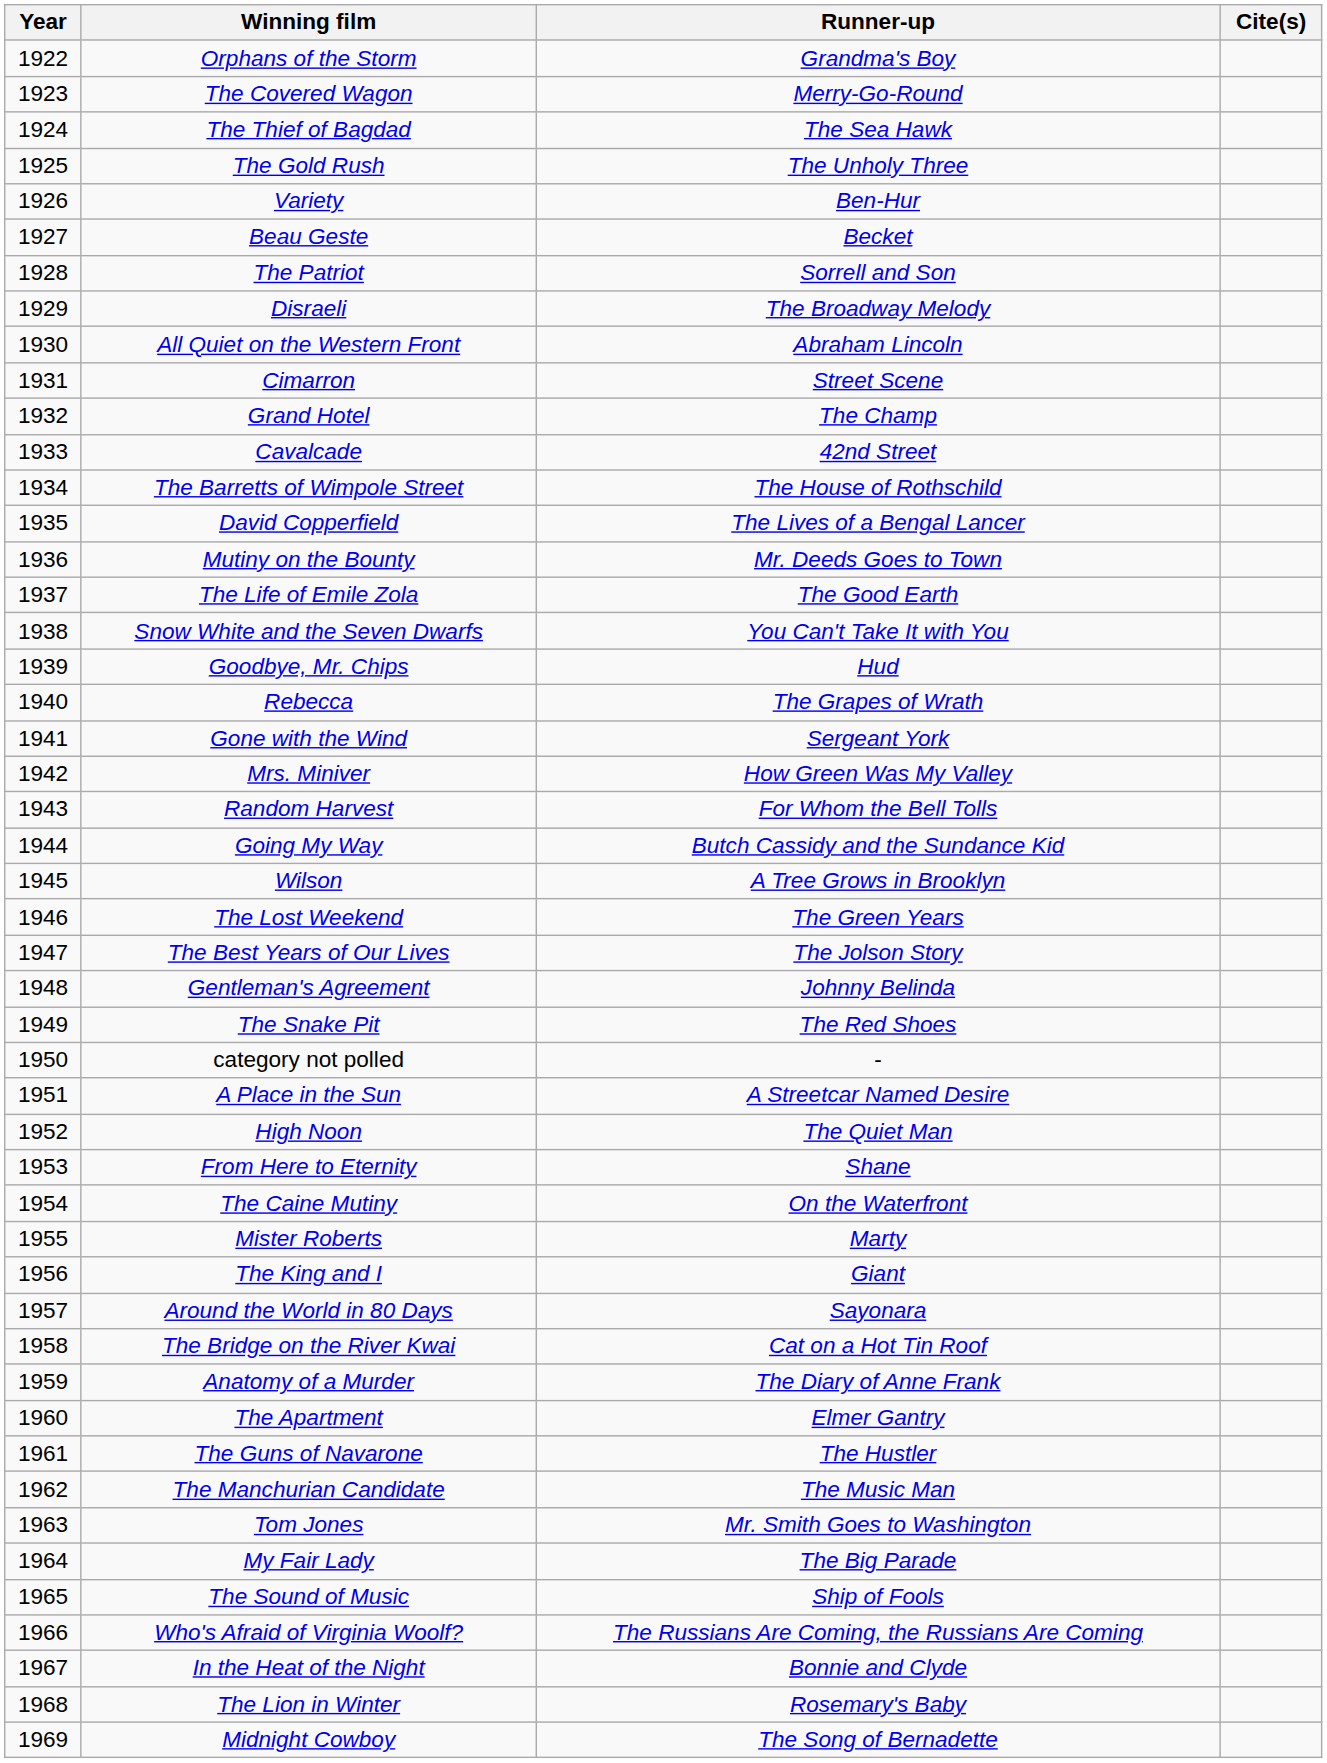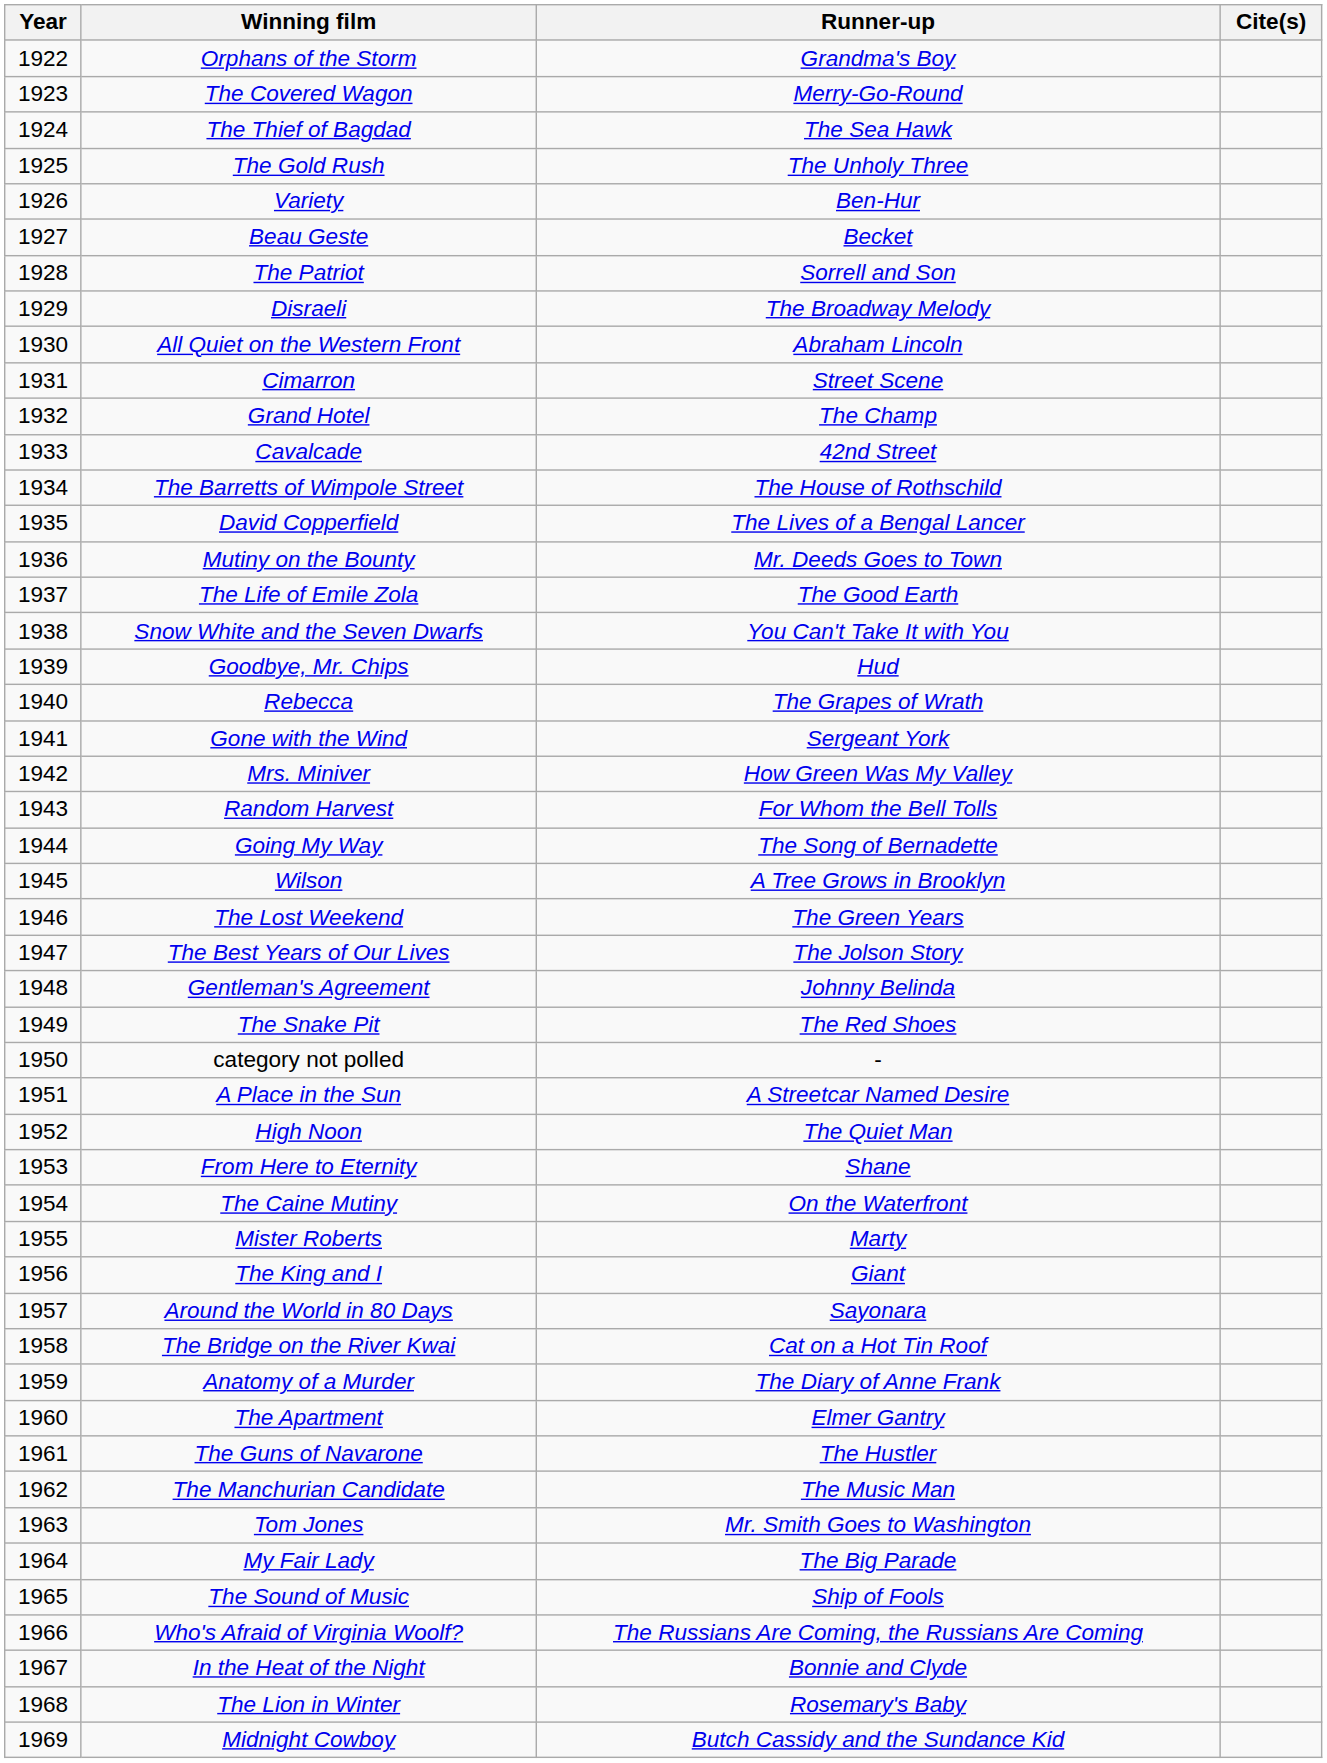 <table class="wikitable" style="text-align:center; width:74%;">
 <tr>
 <th scope="col">Year</th>
 <th scope="col">Winning film</th>
 <th scope="col">Runner-up</th>
 <th scope="col">Cite(s)</th>
 </tr>
 <tr>
 <td>1922</td>
 <td><em><a href='#'>Orphans of the Storm</a></em></td>
 <td><em><a href='#'>Grandma's Boy</a></em></td>
 <td></td>
 </tr>
 <tr>
 <td>1923</td>
 <td><em><a href='#'>The Covered Wagon</a></em></td>
 <td><em><a href='#'>Merry-Go-Round</a></em></td>
 <td></td>
 </tr>
 <tr>
 <td>1924</td>
 <td><em><a href='#'>The Thief of Bagdad</a></em></td>
 <td><em><a href='#'>The Sea Hawk</a></em></td>
 <td></td>
 </tr>
 <tr>
 <td>1925</td>
 <td><em><a href='#'>The Gold Rush</a></em></td>
 <td><em><a href='#'>The Unholy Three</a></em></td>
 <td></td>
 </tr>
 <tr>
 <td>1926</td>
 <td><em><a href='#'>Variety</a></em></td>
 <td><em><a href='#'>Ben-Hur</a></em></td>
 <td></td>
 </tr>
 <tr>
 <td>1927</td>
 <td><em><a href='#'>Beau Geste</a></em></td>
 <td><em><a href='#'>Becket</a></em></td>
 <td></td>
 </tr>
 <tr>
 <td>1928</td>
 <td><em><a href='#'>The Patriot</a></em></td>
 <td><em><a href='#'>Sorrell and Son</a></em></td>
 <td></td>
 </tr>
 <tr>
 <td>1929</td>
 <td><em><a href='#'>Disraeli</a></em></td>
 <td><em><a href='#'>The Broadway Melody</a></em></td>
 <td></td>
 </tr>
 <tr>
 <td>1930</td>
 <td><em><a href='#'>All Quiet on the Western Front</a></em></td>
 <td><em><a href='#'>Abraham Lincoln</a></em></td>
 <td></td>
 </tr>
 <tr>
 <td>1931</td>
 <td><em><a href='#'>Cimarron</a></em></td>
 <td><em><a href='#'>Street Scene</a></em></td>
 <td></td>
 </tr>
 <tr>
 <td>1932</td>
 <td><em><a href='#'>Grand Hotel</a></em></td>
 <td><em><a href='#'>The Champ</a></em></td>
 <td></td>
 </tr>
 <tr>
 <td>1933</td>
 <td><em><a href='#'>Cavalcade</a></em></td>
 <td><em><a href='#'>42nd Street</a></em></td>
 <td></td>
 </tr>
 <tr>
 <td>1934</td>
 <td><em><a href='#'>The Barretts of Wimpole Street</a></em></td>
 <td><em><a href='#'>The House of Rothschild</a></em></td>
 <td></td>
 </tr>
 <tr>
 <td>1935</td>
 <td><em><a href='#'>David Copperfield</a></em></td>
 <td><em><a href='#'>The Lives of a Bengal Lancer</a></em></td>
 <td></td>
 </tr>
 <tr>
 <td>1936</td>
 <td><em><a href='#'>Mutiny on the Bounty</a></em></td>
 <td><em><a href='#'>Mr. Deeds Goes to Town</a></em></td>
 <td></td>
 </tr>
 <tr>
 <td>1937</td>
 <td><em><a href='#'>The Life of Emile Zola</a></em></td>
 <td><em><a href='#'>The Good Earth</a></em></td>
 <td></td>
 </tr>
 <tr>
 <td>1938</td>
 <td><em><a href='#'>Snow White and the Seven Dwarfs</a></em></td>
 <td><em><a href='#'>You Can't Take It with You</a></em></td>
 <td></td>
 </tr>
 <tr>
 <td>1939</td>
 <td><em><a href='#'>Goodbye, Mr. Chips</a></em></td>
 <td><em><a href='#'>Hud</a></em></td>
 <td></td>
 </tr>
 <tr>
 <td>1940</td>
 <td><em><a href='#'>Rebecca</a></em></td>
 <td><em><a href='#'>The Grapes of Wrath</a></em></td>
 <td></td>
 </tr>
 <tr>
 <td>1941</td>
 <td><em><a href='#'>Gone with the Wind</a></em></td>
 <td><em><a href='#'>Sergeant York</a></em></td>
 <td></td>
 </tr>
 <tr>
 <td>1942</td>
 <td><em><a href='#'>Mrs. Miniver</a></em></td>
 <td><em><a href='#'>How Green Was My Valley</a></em></td>
 <td></td>
 </tr>
 <tr>
 <td>1943</td>
 <td><em><a href='#'>Random Harvest</a></em></td>
 <td><em><a href='#'>For Whom the Bell Tolls</a></em></td>
 <td></td>
 </tr>
 <tr>
 <td>1944</td>
 <td><em><a href='#'>Going My Way</a></em></td>
-<td><em><a href='#'>Butch Cassidy and the Sundance Kid</a></em></td>
+<td><em><a href='#'>The Song of Bernadette</a></em></td>
 <td></td>
 </tr>
 <tr>
 <td>1945</td>
 <td><em><a href='#'>Wilson</a></em></td>
 <td><em><a href='#'>A Tree Grows in Brooklyn</a></em></td>
 <td></td>
 </tr>
 <tr>
 <td>1946</td>
 <td><em><a href='#'>The Lost Weekend</a></em></td>
 <td><em><a href='#'>The Green Years</a></em></td>
 <td></td>
 </tr>
 <tr>
 <td>1947</td>
 <td><em><a href='#'>The Best Years of Our Lives</a></em></td>
 <td><em><a href='#'>The Jolson Story</a></em></td>
 <td></td>
 </tr>
 <tr>
 <td>1948</td>
 <td><em><a href='#'>Gentleman's Agreement</a></em></td>
 <td><em><a href='#'>Johnny Belinda</a></em></td>
 <td></td>
 </tr>
 <tr>
 <td>1949</td>
 <td><em><a href='#'>The Snake Pit</a></em></td>
 <td><em><a href='#'>The Red Shoes</a></em></td>
 <td></td>
 </tr>
 <tr>
 <td>1950</td>
 <td>category not polled</td>
 <td>-</td>
 <td></td>
 </tr>
 <tr>
 <td>1951</td>
 <td><em><a href='#'>A Place in the Sun</a></em></td>
 <td><em><a href='#'>A Streetcar Named Desire</a></em></td>
 <td></td>
 </tr>
 <tr>
 <td>1952</td>
 <td><em><a href='#'>High Noon</a></em></td>
 <td><em><a href='#'>The Quiet Man</a></em></td>
 <td></td>
 </tr>
 <tr>
 <td>1953</td>
 <td><em><a href='#'>From Here to Eternity</a></em></td>
 <td><em><a href='#'>Shane</a></em></td>
 <td></td>
 </tr>
 <tr>
 <td>1954</td>
 <td><em><a href='#'>The Caine Mutiny</a></em></td>
 <td><em><a href='#'>On the Waterfront</a></em></td>
 <td></td>
 </tr>
 <tr>
 <td>1955</td>
 <td><em><a href='#'>Mister Roberts</a></em></td>
 <td><em><a href='#'>Marty</a></em></td>
 <td></td>
 </tr>
 <tr>
 <td>1956</td>
 <td><em><a href='#'>The King and I</a></em></td>
 <td><em><a href='#'>Giant</a></em></td>
 <td></td>
 </tr>
 <tr>
 <td>1957</td>
 <td><em><a href='#'>Around the World in 80 Days</a></em></td>
 <td><em><a href='#'>Sayonara</a></em></td>
 <td></td>
 </tr>
 <tr>
 <td>1958</td>
 <td><em><a href='#'>The Bridge on the River Kwai</a></em></td>
 <td><em><a href='#'>Cat on a Hot Tin Roof</a></em></td>
 <td></td>
 </tr>
 <tr>
 <td>1959</td>
 <td><em><a href='#'>Anatomy of a Murder</a></em></td>
 <td><em><a href='#'>The Diary of Anne Frank</a></em></td>
 <td></td>
 </tr>
 <tr>
 <td>1960</td>
 <td><em><a href='#'>The Apartment</a></em></td>
 <td><em><a href='#'>Elmer Gantry</a></em></td>
 <td></td>
 </tr>
 <tr>
 <td>1961</td>
 <td><em><a href='#'>The Guns of Navarone</a></em></td>
 <td><em><a href='#'>The Hustler</a></em></td>
 <td></td>
 </tr>
 <tr>
 <td>1962</td>
 <td><em><a href='#'>The Manchurian Candidate</a></em></td>
 <td><em><a href='#'>The Music Man</a></em></td>
 <td></td>
 </tr>
 <tr>
 <td>1963</td>
 <td><em><a href='#'>Tom Jones</a></em></td>
 <td><em><a href='#'>Mr. Smith Goes to Washington</a></em></td>
 <td></td>
 </tr>
 <tr>
 <td>1964</td>
 <td><em><a href='#'>My Fair Lady</a></em></td>
 <td><em><a href='#'>The Big Parade</a></em></td>
 <td></td>
 </tr>
 <tr>
 <td>1965</td>
 <td><em><a href='#'>The Sound of Music</a></em></td>
 <td><em><a href='#'>Ship of Fools</a></em></td>
 <td></td>
 </tr>
 <tr>
 <td>1966</td>
 <td><em><a href='#'>Who's Afraid of Virginia Woolf?</a></em></td>
 <td><em><a href='#'>The Russians Are Coming, the Russians Are Coming</a></em></td>
 <td></td>
 </tr>
 <tr>
 <td>1967</td>
 <td><em><a href='#'>In the Heat of the Night</a></em></td>
 <td><em><a href='#'>Bonnie and Clyde</a></em></td>
 <td></td>
 </tr>
 <tr>
 <td>1968</td>
 <td><em><a href='#'>The Lion in Winter</a></em></td>
 <td><em><a href='#'>Rosemary's Baby</a></em></td>
 <td></td>
 </tr>
 <tr>
 <td>1969</td>
 <td><em><a href='#'>Midnight Cowboy</a></em></td>
-<td><em><a href='#'>The Song of Bernadette</a></em></td>
+<td><em><a href='#'>Butch Cassidy and the Sundance Kid</a></em></td>
 <td></td>
 </tr>
 </table>
